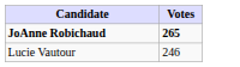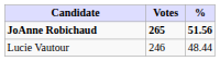 <table class="wikitable">
 <tr>
 <th style="background:#ddf; width:200px;">Candidate</th>
 <th style="background:#ddf; width:50px;">Votes</th>
+<th style="background:#ddf; width:30px;">%</th>
 </tr>
 <tr>
 <td><strong>JoAnne Robichaud</strong></td>
 <td><strong>265</strong></td>
+<td><strong>51.56</strong></td>
 </tr>
 <tr>
 <td>Lucie Vautour</td>
 <td>246</td>
+<td>48.44</td>
 </tr>
 </table>
